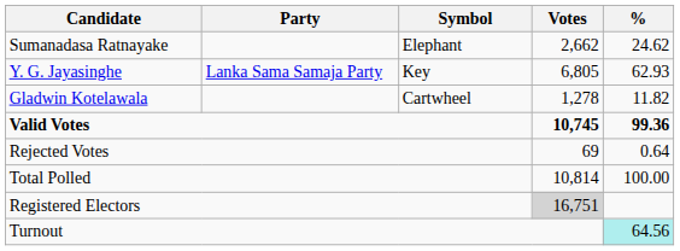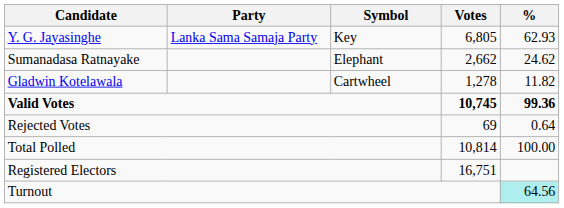 <table class="wikitable" border="1" style="text-align:right;">
 <tr>
 <th align=left width="180">Candidate</th>
 <th align=left width="180">Party</th>
 <th align=left width="120">Symbol</th>
 <th align=left width="60">Votes</th>
 <th align=left width="60">%</th>
 </tr>
 <tr>
+<td align=left><a href='#'>Y. G. Jayasinghe</a></td>
+<td align=left><a href='#'>Lanka Sama Samaja Party</a></td>
+<td align=left>Key</td>
+<td>6,805</td>
+<td>62.93</td>
+</tr>
+<tr>
 <td align=left>Sumanadasa Ratnayake</td>
 <td align=left></td>
 <td align=left>Elephant</td>
 <td>2,662</td>
 <td>24.62</td>
-</tr>
-<tr>
-<td align=left><a href='#'>Y. G. Jayasinghe</a></td>
-<td align=left><a href='#'>Lanka Sama Samaja Party</a></td>
-<td align=left>Key</td>
-<td>6,805</td>
-<td>62.93</td>
 </tr>
 <tr>
 <td align=left><a href='#'>Gladwin Kotelawala</a></td>
 <td align=left></td>
 <td align=left>Cartwheel</td>
 <td>1,278</td>
 <td>11.82</td>
 </tr>
 <tr>
 <td align=left colspan=3><strong>Valid Votes</strong></td>
 <td><strong>10,745</strong></td>
 <td><strong>99.36</strong></td>
 </tr>
 <tr>
 <td align=left colspan=3>Rejected Votes</td>
 <td>69</td>
 <td>0.64</td>
 </tr>
 <tr>
 <td align=left colspan=3>Total Polled</td>
 <td>10,814</td>
 <td>100.00</td>
 </tr>
 <tr>
 <td align=left colspan=3>Registered Electors</td>
-<td style="background: lightgrey;">16,751</td>
+<td>16,751</td>
 <td></td>
 </tr>
 <tr>
 <td align=left colspan=4>Turnout</td>
 <td style="background: paleturquoise;">64.56</td>
 </tr>
 </table>
